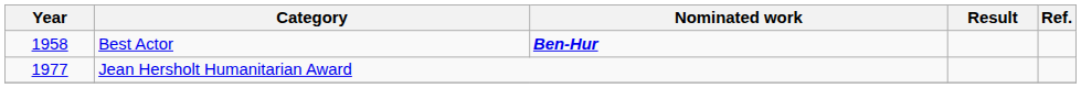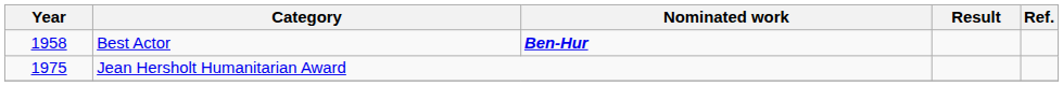 <table class=wikitable>
 <tr>
 <th scope="col" style="width:5em;">Year</th>
 <th scope="col" style="width:26em;">Category</th>
 <th scope="col" style="width:25em;">Nominated work</th>
 <th scope="col" style="width:5em;">Result</th>
 <th>Ref.</th>
 </tr>
 <tr>
 <td style="text-align:center;"><a href='#'>1958</a></td>
 <td><a href='#'>Best Actor</a></td>
 <td><strong><em><a href='#'>Ben-Hur</a></em></strong></td>
 <td></td>
 <td></td>
 </tr>
 <tr>
-<td style="text-align:center;"><a href='#'>1977</a></td>
+<td style="text-align:center;"><a href='#'>1975</a></td>
 <td colspan=2><a href='#'>Jean Hersholt Humanitarian Award</a></td>
 <td></td>
 <td></td>
 </tr>
 <tr>
 </tr>
 </table>
